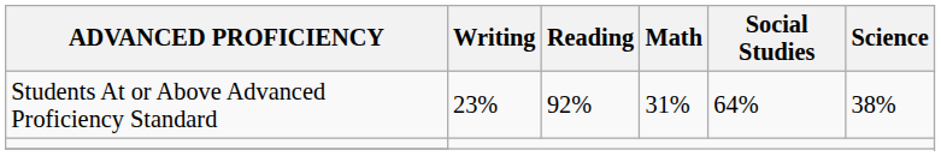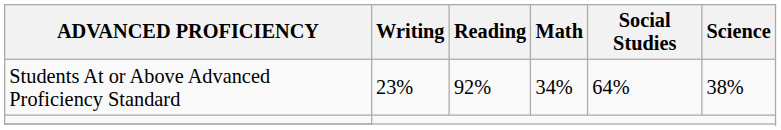 <table class="wikitable">
 <tr>
 <th>ADVANCED PROFICIENCY</th>
 <th>Writing</th>
 <th>Reading</th>
 <th>Math</th>
 <th>Social Studies</th>
 <th>Science</th>
 </tr>
 <tr>
 <td>Students At or Above Advanced Proficiency Standard</td>
 <td>23%</td>
 <td>92%</td>
-<td>31%</td>
+<td>34%</td>
 <td>64%</td>
 <td>38%</td>
 </tr>
 <tr>
 <td></td>
 </tr>
 <tr>
 </tr>
 </table>
